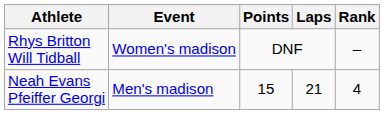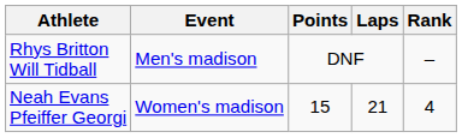 <table class=wikitable style=font-size:90%;text-align:center>
 <tr>
 <th>Athlete</th>
 <th>Event</th>
 <th>Points</th>
 <th>Laps</th>
 <th>Rank</th>
 </tr>
 <tr>
 <td align=left><a href='#'>Rhys Britton</a><br><a href='#'>Will Tidball</a></td>
-<td align=left><a href='#'>Women's madison</a></td>
+<td align=left><a href='#'>Men's madison</a></td>
 <td colspan=2>DNF</td>
 <td>–</td>
 </tr>
 <tr>
 <td align=left><a href='#'>Neah Evans</a><br><a href='#'>Pfeiffer Georgi</a></td>
-<td align=left><a href='#'>Men's madison</a></td>
+<td align=left><a href='#'>Women's madison</a></td>
 <td>15</td>
 <td>21</td>
 <td>4</td>
 </tr>
 </table>
